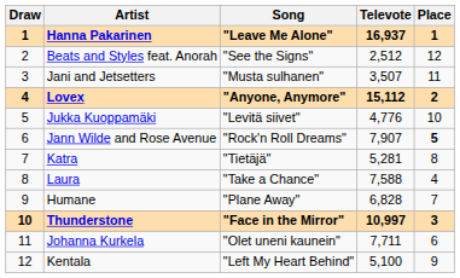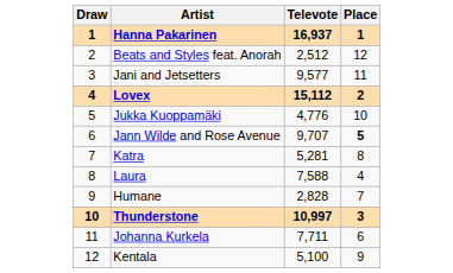 <table class="sortable wikitable" style="margin: 1em auto 1em auto; text-align:center">
 <tr>
 <th>Draw</th>
 <th>Artist</th>
-<th>Song</th>
 <th>Televote</th>
 <th>Place</th>
 </tr>
 <tr style="font-weight:bold; background:navajowhite;">
 <td>1</td>
 <td align="left"><a href='#'>Hanna Pakarinen</a></td>
-<td align="left">"Leave Me Alone"</td>
 <td>16,937</td>
 <td>1</td>
 </tr>
 <tr>
 <td>2</td>
 <td align="left"><a href='#'>Beats and Styles</a> feat. Anorah</td>
-<td align="left">"See the Signs"</td>
 <td>2,512</td>
 <td>12</td>
 </tr>
 <tr>
 <td>3</td>
 <td align="left">Jani and Jetsetters</td>
-<td align="left">"Musta sulhanen"</td>
-<td>3,507</td>
+<td>9,577</td>
 <td>11</td>
 </tr>
 <tr style="font-weight:bold; background:navajowhite;">
 <td>4</td>
 <td align="left"><a href='#'>Lovex</a></td>
-<td align="left">"Anyone, Anymore"</td>
 <td>15,112</td>
 <td>2</td>
 </tr>
 <tr>
 <td>5</td>
 <td align="left"><a href='#'>Jukka Kuoppamäki</a></td>
-<td align="left">"Levitä siivet"</td>
 <td>4,776</td>
 <td>10</td>
 </tr>
 <tr>
 <td>6</td>
 <td align="left"><a href='#'>Jann Wilde</a> and Rose Avenue</td>
-<td align="left">"Rock'n Roll Dreams"</td>
-<td>7,907</td>
+<td>9,707</td>
 <td><strong>5</strong></td>
 </tr>
 <tr>
 <td>7</td>
 <td align="left"><a href='#'>Katra</a></td>
-<td align="left">"Tietäjä"</td>
 <td>5,281</td>
 <td>8</td>
 </tr>
 <tr>
 <td>8</td>
 <td align="left"><a href='#'>Laura</a></td>
-<td align="left">"Take a Chance"</td>
 <td>7,588</td>
 <td>4</td>
 </tr>
 <tr>
 <td>9</td>
 <td align="left">Humane</td>
-<td align="left">"Plane Away"</td>
-<td>6,828</td>
+<td>2,828</td>
 <td>7</td>
 </tr>
 <tr style="font-weight:bold; background:navajowhite;">
 <td>10</td>
 <td align="left"><a href='#'>Thunderstone</a></td>
-<td align="left">"Face in the Mirror"</td>
 <td>10,997</td>
 <td>3</td>
 </tr>
 <tr>
 <td>11</td>
 <td align="left"><a href='#'>Johanna Kurkela</a></td>
-<td align="left">"Olet uneni kaunein"</td>
 <td>7,711</td>
 <td>6</td>
 </tr>
 <tr>
 <td>12</td>
 <td align="left">Kentala</td>
-<td align="left">"Left My Heart Behind"</td>
 <td>5,100</td>
 <td>9</td>
 </tr>
 </table>
